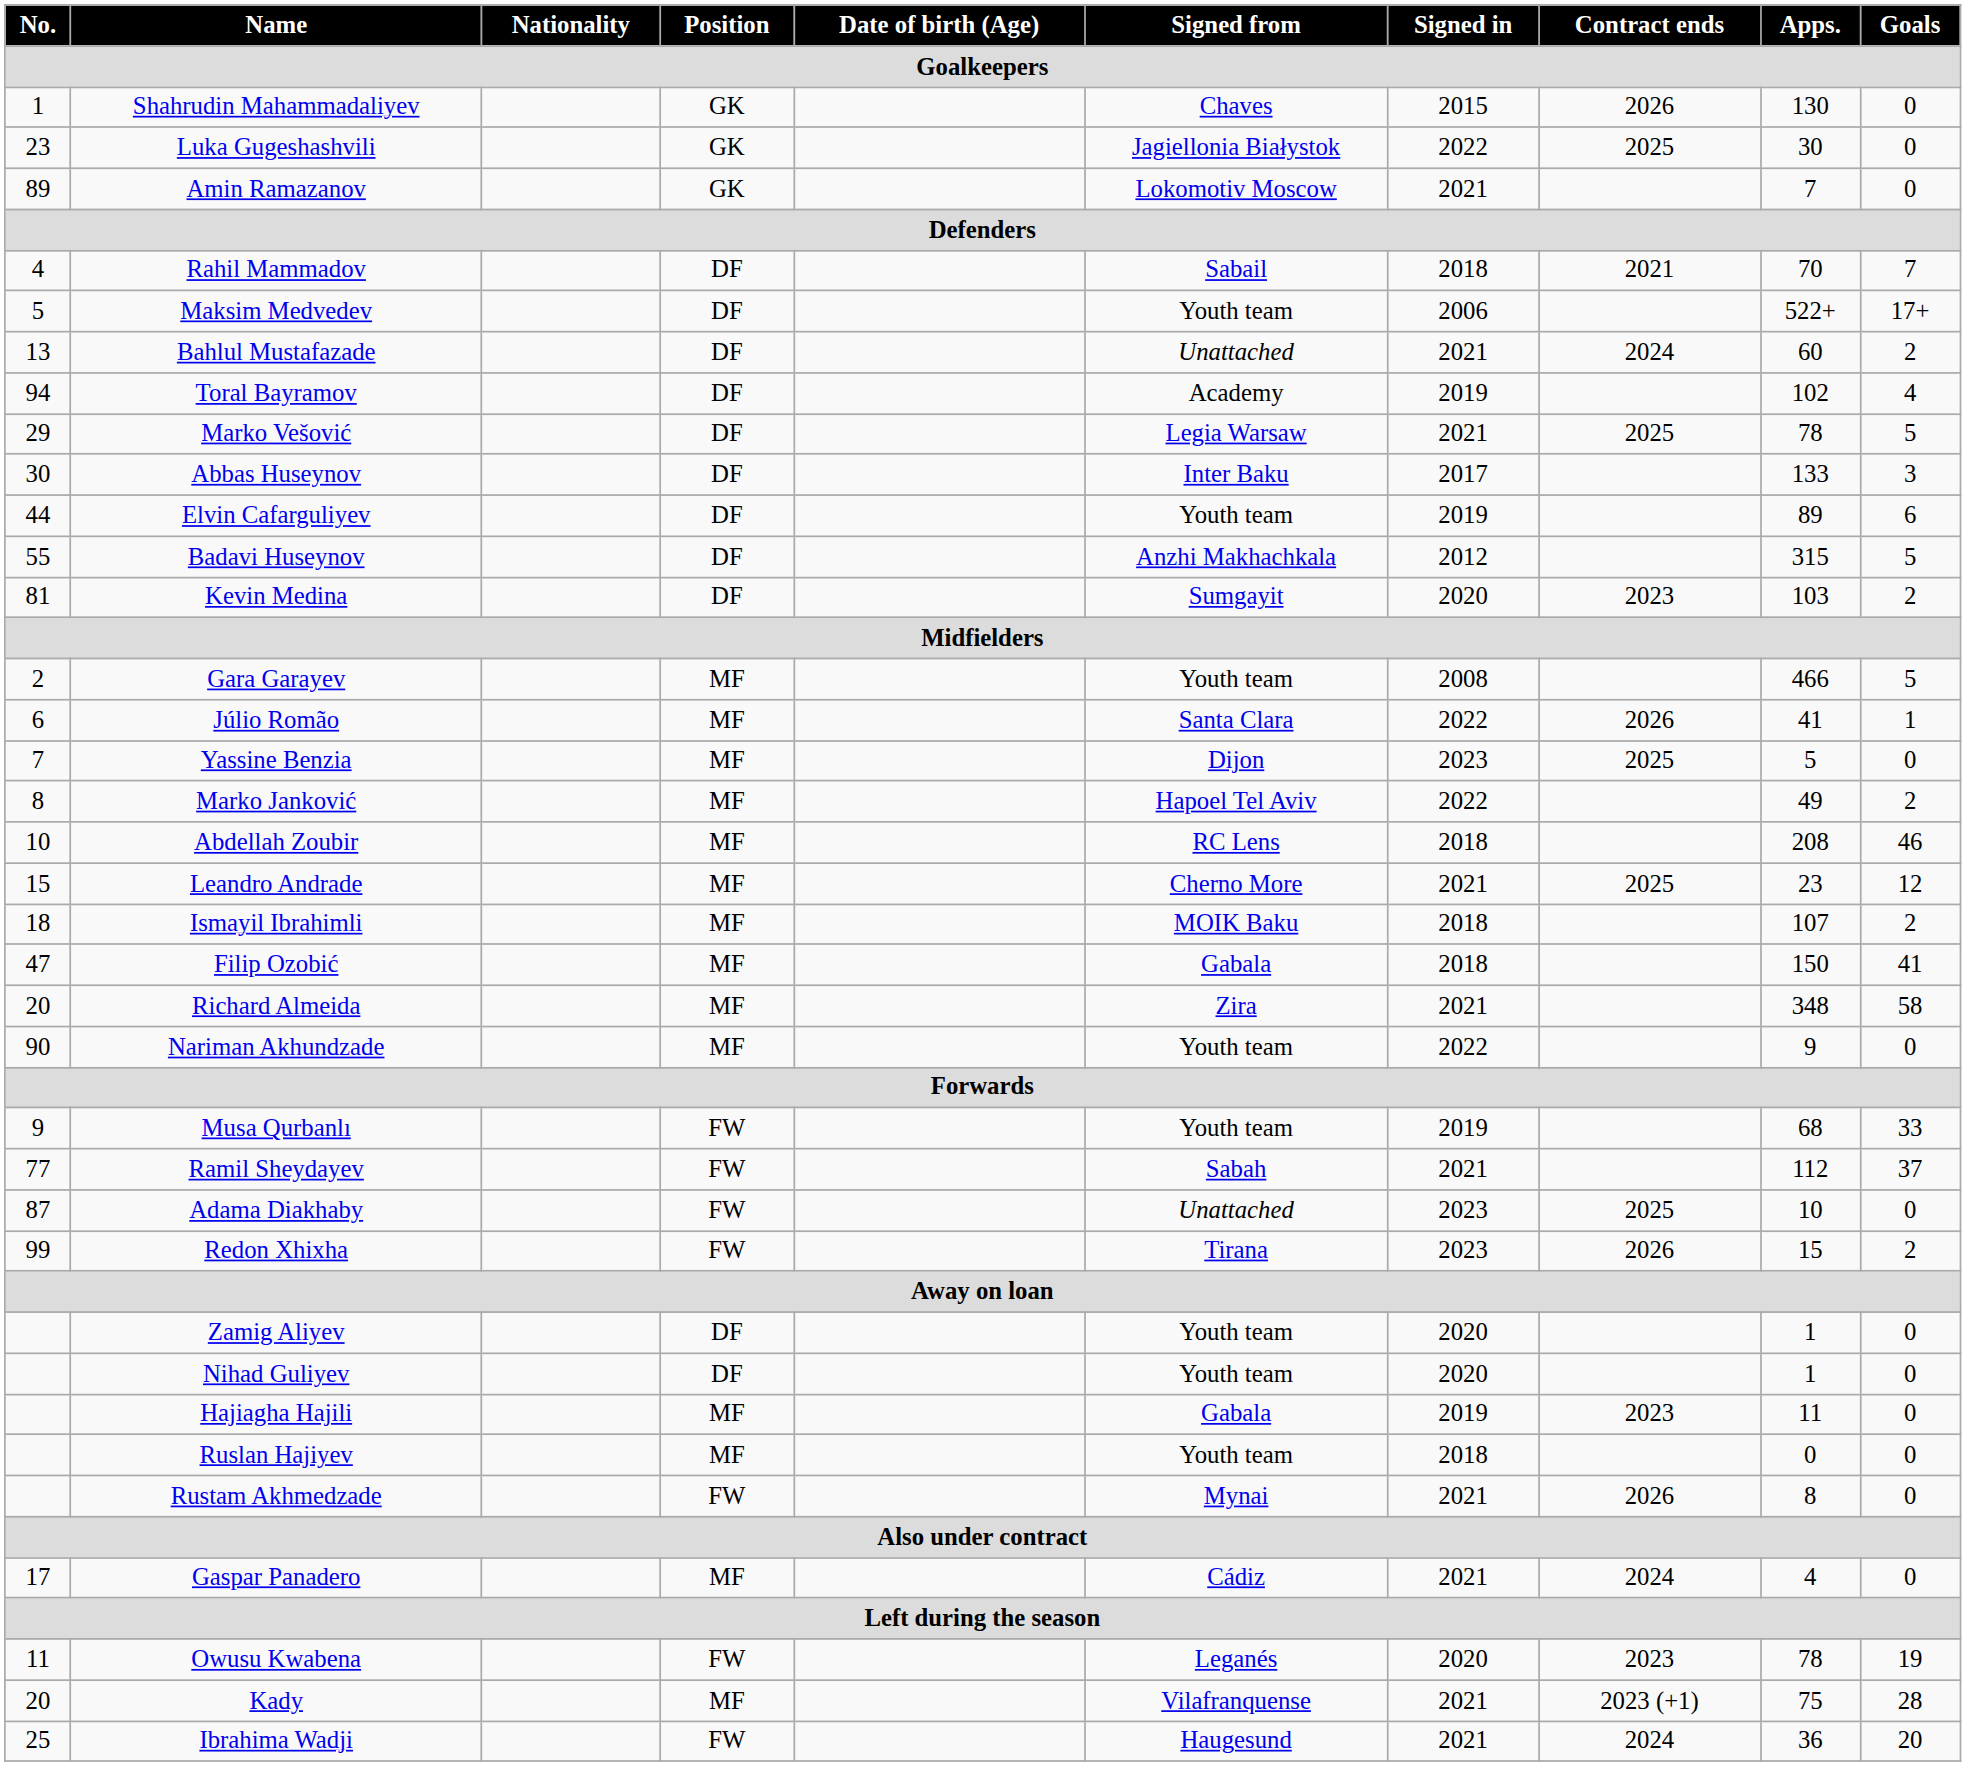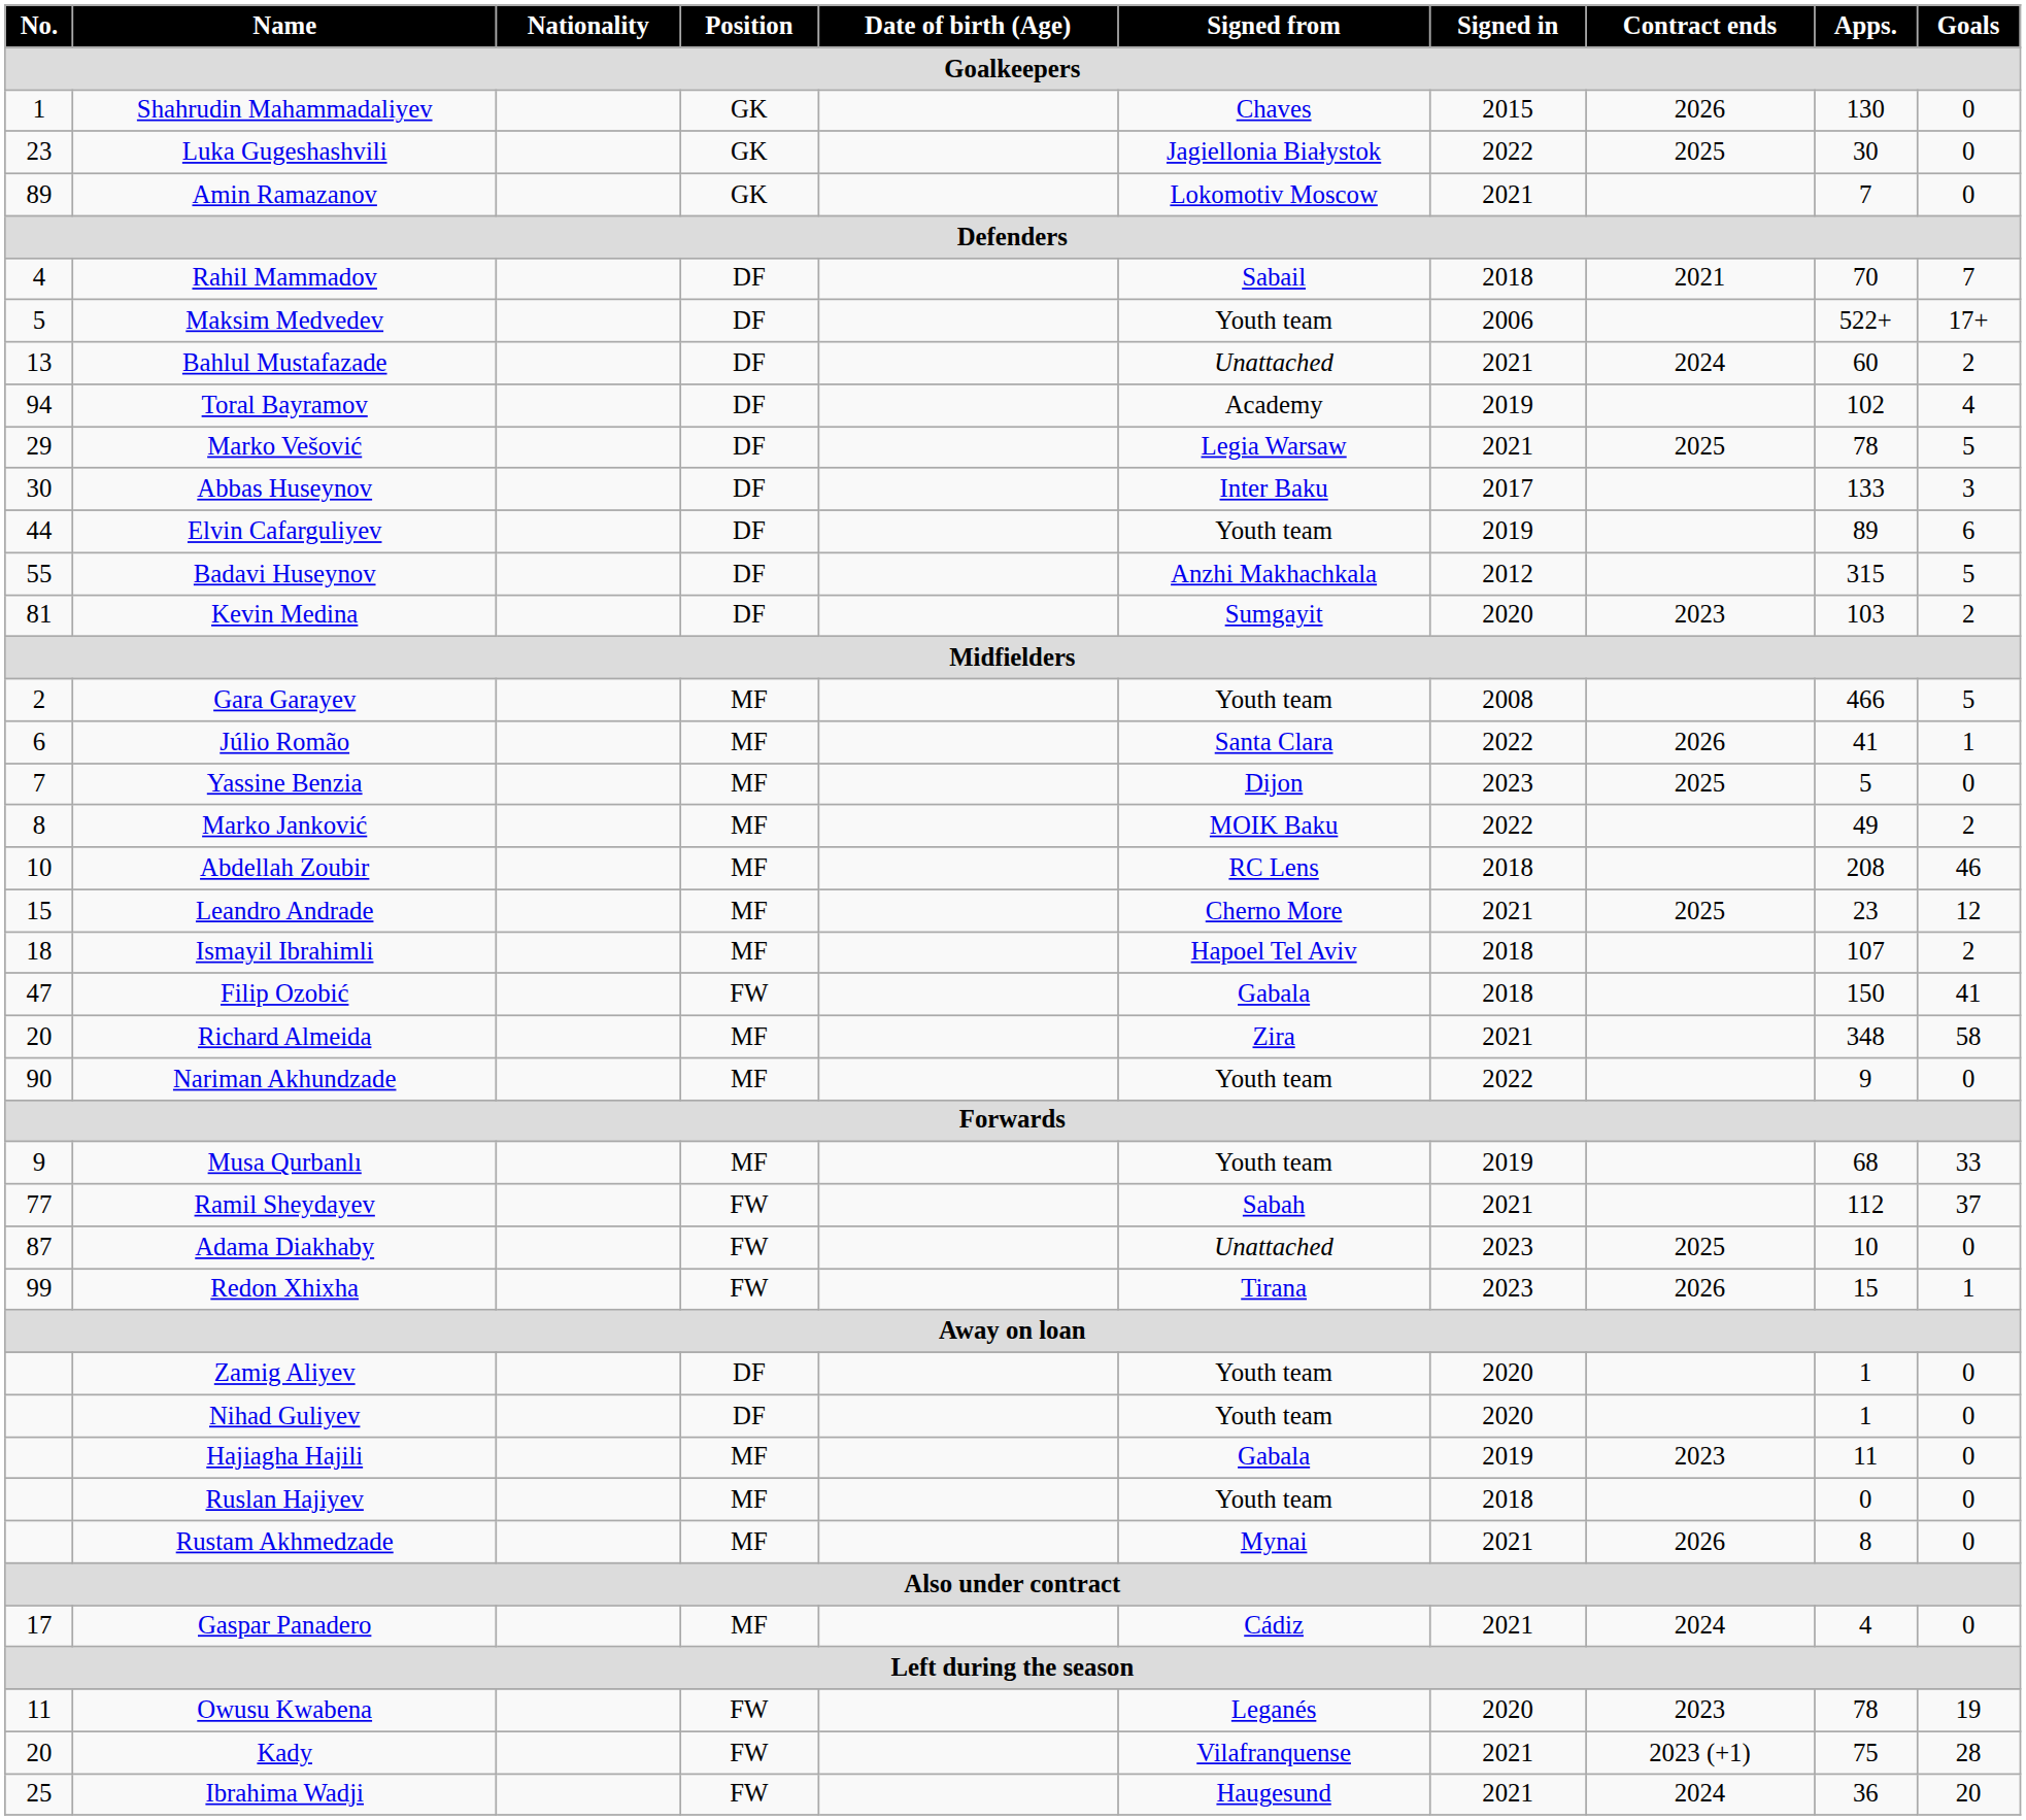 <table class="wikitable"  style="text-align:center; font-size:90%; width:90%;">
 <tr>
 <th style="background:#000000; color:#fff; text-align:center;">No.</th>
 <th style="background:#000000; color:#fff; text-align:center;">Name</th>
 <th style="background:#000000; color:#fff; text-align:center;">Nationality</th>
 <th style="background:#000000; color:#fff; text-align:center;">Position</th>
 <th style="background:#000000; color:#fff; text-align:center;">Date of birth (Age)</th>
 <th style="background:#000000; color:#fff; text-align:center;">Signed from</th>
 <th style="background:#000000; color:#fff; text-align:center;">Signed in</th>
 <th style="background:#000000; color:#fff; text-align:center;">Contract ends</th>
 <th style="background:#000000; color:#fff; text-align:center;">Apps.</th>
 <th style="background:#000000; color:#fff; text-align:center;">Goals</th>
 </tr>
 <tr>
 <th colspan="11"  style="background:#dcdcdc; text-align:center;">Goalkeepers</th>
 </tr>
 <tr>
 <td>1</td>
 <td><a href='#'>Shahrudin Mahammadaliyev</a></td>
 <td></td>
 <td>GK</td>
 <td></td>
 <td><a href='#'>Chaves</a></td>
 <td>2015</td>
 <td>2026</td>
 <td>130</td>
 <td>0</td>
 </tr>
 <tr>
 <td>23</td>
 <td><a href='#'>Luka Gugeshashvili</a></td>
 <td></td>
 <td>GK</td>
 <td></td>
 <td><a href='#'>Jagiellonia Białystok</a></td>
 <td>2022</td>
 <td>2025</td>
 <td>30</td>
 <td>0</td>
 </tr>
 <tr>
 <td>89</td>
 <td><a href='#'>Amin Ramazanov</a></td>
 <td></td>
 <td>GK</td>
 <td></td>
 <td><a href='#'>Lokomotiv Moscow</a></td>
 <td>2021</td>
 <td></td>
 <td>7</td>
 <td>0</td>
 </tr>
 <tr>
 <th colspan="11"  style="background:#dcdcdc; text-align:center;">Defenders</th>
 </tr>
 <tr>
 <td>4</td>
 <td><a href='#'>Rahil Mammadov</a></td>
 <td></td>
 <td>DF</td>
 <td></td>
 <td><a href='#'>Sabail</a></td>
 <td>2018</td>
 <td>2021</td>
 <td>70</td>
 <td>7</td>
 </tr>
 <tr>
 <td>5</td>
 <td><a href='#'>Maksim Medvedev</a></td>
 <td></td>
 <td>DF</td>
 <td></td>
 <td>Youth team</td>
 <td>2006</td>
 <td></td>
 <td>522+</td>
 <td>17+</td>
 </tr>
 <tr>
 <td>13</td>
 <td><a href='#'>Bahlul Mustafazade</a></td>
 <td></td>
 <td>DF</td>
 <td></td>
 <td><em>Unattached</em></td>
 <td>2021</td>
 <td>2024</td>
 <td>60</td>
 <td>2</td>
 </tr>
 <tr>
 <td>94</td>
 <td><a href='#'>Toral Bayramov</a></td>
 <td></td>
 <td>DF</td>
 <td></td>
 <td>Academy</td>
 <td>2019</td>
 <td></td>
 <td>102</td>
 <td>4</td>
 </tr>
 <tr>
 <td>29</td>
 <td><a href='#'>Marko Vešović</a></td>
 <td></td>
 <td>DF</td>
 <td></td>
 <td><a href='#'>Legia Warsaw</a></td>
 <td>2021</td>
 <td>2025</td>
 <td>78</td>
 <td>5</td>
 </tr>
 <tr>
 <td>30</td>
 <td><a href='#'>Abbas Huseynov</a></td>
 <td></td>
 <td>DF</td>
 <td></td>
 <td><a href='#'>Inter Baku</a></td>
 <td>2017</td>
 <td></td>
 <td>133</td>
 <td>3</td>
 </tr>
 <tr>
 <td>44</td>
 <td><a href='#'>Elvin Cafarguliyev</a></td>
 <td></td>
 <td>DF</td>
 <td></td>
 <td>Youth team</td>
 <td>2019</td>
 <td></td>
 <td>89</td>
 <td>6</td>
 </tr>
 <tr>
 <td>55</td>
 <td><a href='#'>Badavi Huseynov</a></td>
 <td></td>
 <td>DF</td>
 <td></td>
 <td><a href='#'>Anzhi Makhachkala</a></td>
 <td>2012</td>
 <td></td>
 <td>315</td>
 <td>5</td>
 </tr>
 <tr>
 <td>81</td>
 <td><a href='#'>Kevin Medina</a></td>
 <td></td>
 <td>DF</td>
 <td></td>
 <td><a href='#'>Sumgayit</a></td>
 <td>2020</td>
 <td>2023</td>
 <td>103</td>
 <td>2</td>
 </tr>
 <tr>
 <th colspan="11"  style="background:#dcdcdc; text-align:center;">Midfielders</th>
 </tr>
 <tr>
 <td>2</td>
 <td><a href='#'>Gara Garayev</a></td>
 <td></td>
 <td>MF</td>
 <td></td>
 <td>Youth team</td>
 <td>2008</td>
 <td></td>
 <td>466</td>
 <td>5</td>
 </tr>
 <tr>
 <td>6</td>
 <td><a href='#'>Júlio Romão</a></td>
 <td></td>
 <td>MF</td>
 <td></td>
 <td><a href='#'>Santa Clara</a></td>
 <td>2022</td>
 <td>2026</td>
 <td>41</td>
 <td>1</td>
 </tr>
 <tr>
 <td>7</td>
 <td><a href='#'>Yassine Benzia</a></td>
 <td></td>
 <td>MF</td>
 <td></td>
 <td><a href='#'>Dijon</a></td>
 <td>2023</td>
 <td>2025</td>
 <td>5</td>
 <td>0</td>
 </tr>
 <tr>
 <td>8</td>
 <td><a href='#'>Marko Janković</a></td>
 <td></td>
 <td>MF</td>
 <td></td>
-<td><a href='#'>Hapoel Tel Aviv</a></td>
+<td><a href='#'>MOIK Baku</a></td>
 <td>2022</td>
 <td></td>
 <td>49</td>
 <td>2</td>
 </tr>
 <tr>
 <td>10</td>
 <td><a href='#'>Abdellah Zoubir</a></td>
 <td></td>
 <td>MF</td>
 <td></td>
 <td><a href='#'>RC Lens</a></td>
 <td>2018</td>
 <td></td>
 <td>208</td>
 <td>46</td>
 </tr>
 <tr>
 <td>15</td>
 <td><a href='#'>Leandro Andrade</a></td>
 <td></td>
 <td>MF</td>
 <td></td>
 <td><a href='#'>Cherno More</a></td>
 <td>2021</td>
 <td>2025</td>
 <td>23</td>
 <td>12</td>
 </tr>
 <tr>
 <td>18</td>
 <td><a href='#'>Ismayil Ibrahimli</a></td>
 <td></td>
 <td>MF</td>
 <td></td>
-<td><a href='#'>MOIK Baku</a></td>
+<td><a href='#'>Hapoel Tel Aviv</a></td>
 <td>2018</td>
 <td></td>
 <td>107</td>
 <td>2</td>
 </tr>
 <tr>
 <td>47</td>
 <td><a href='#'>Filip Ozobić</a></td>
 <td></td>
-<td>MF</td>
+<td>FW</td>
 <td></td>
 <td><a href='#'>Gabala</a></td>
 <td>2018</td>
 <td></td>
 <td>150</td>
 <td>41</td>
 </tr>
 <tr>
 <td>20</td>
 <td><a href='#'>Richard Almeida</a></td>
 <td></td>
 <td>MF</td>
 <td></td>
 <td><a href='#'>Zira</a></td>
 <td>2021</td>
 <td></td>
 <td>348</td>
 <td>58</td>
 </tr>
 <tr>
 <td>90</td>
 <td><a href='#'>Nariman Akhundzade</a></td>
 <td></td>
 <td>MF</td>
 <td></td>
 <td>Youth team</td>
 <td>2022</td>
 <td></td>
 <td>9</td>
 <td>0</td>
 </tr>
 <tr>
 <th colspan="11"  style="background:#dcdcdc; text-align:center;">Forwards</th>
 </tr>
 <tr>
 <td>9</td>
 <td><a href='#'>Musa Qurbanlı</a></td>
 <td></td>
-<td>FW</td>
+<td>MF</td>
 <td></td>
 <td>Youth team</td>
 <td>2019</td>
 <td></td>
 <td>68</td>
 <td>33</td>
 </tr>
 <tr>
 <td>77</td>
 <td><a href='#'>Ramil Sheydayev</a></td>
 <td></td>
 <td>FW</td>
 <td></td>
 <td><a href='#'>Sabah</a></td>
 <td>2021</td>
 <td></td>
 <td>112</td>
 <td>37</td>
 </tr>
 <tr>
 <td>87</td>
 <td><a href='#'>Adama Diakhaby</a></td>
 <td></td>
 <td>FW</td>
 <td></td>
 <td><em>Unattached</em></td>
 <td>2023</td>
 <td>2025</td>
 <td>10</td>
 <td>0</td>
 </tr>
 <tr>
 <td>99</td>
 <td><a href='#'>Redon Xhixha</a></td>
 <td></td>
 <td>FW</td>
 <td></td>
 <td><a href='#'>Tirana</a></td>
 <td>2023</td>
 <td>2026</td>
 <td>15</td>
-<td>2</td>
+<td>1</td>
 </tr>
 <tr>
 <th colspan="11"  style="background:#dcdcdc; text-align:center;">Away on loan</th>
 </tr>
 <tr>
 <td></td>
 <td><a href='#'>Zamig Aliyev</a></td>
 <td></td>
 <td>DF</td>
 <td></td>
 <td>Youth team</td>
 <td>2020</td>
 <td></td>
 <td>1</td>
 <td>0</td>
 </tr>
 <tr>
 <td></td>
 <td><a href='#'>Nihad Guliyev</a></td>
 <td></td>
 <td>DF</td>
 <td></td>
 <td>Youth team</td>
 <td>2020</td>
 <td></td>
 <td>1</td>
 <td>0</td>
 </tr>
 <tr>
 <td></td>
 <td><a href='#'>Hajiagha Hajili</a></td>
 <td></td>
 <td>MF</td>
 <td></td>
 <td><a href='#'>Gabala</a></td>
 <td>2019</td>
 <td>2023</td>
 <td>11</td>
 <td>0</td>
 </tr>
 <tr>
 <td></td>
 <td><a href='#'>Ruslan Hajiyev</a></td>
 <td></td>
 <td>MF</td>
 <td></td>
 <td>Youth team</td>
 <td>2018</td>
 <td></td>
 <td>0</td>
 <td>0</td>
 </tr>
 <tr>
 <td></td>
 <td><a href='#'>Rustam Akhmedzade</a></td>
 <td></td>
-<td>FW</td>
+<td>MF</td>
 <td></td>
 <td><a href='#'>Mynai</a></td>
 <td>2021</td>
 <td>2026</td>
 <td>8</td>
 <td>0</td>
 </tr>
 <tr>
 <th colspan="11"  style="background:#dcdcdc; text-align:center;">Also under contract</th>
 </tr>
 <tr>
 <td>17</td>
 <td><a href='#'>Gaspar Panadero</a></td>
 <td></td>
 <td>MF</td>
 <td></td>
 <td><a href='#'>Cádiz</a></td>
 <td>2021</td>
 <td>2024</td>
 <td>4</td>
 <td>0</td>
 </tr>
 <tr>
 <th colspan="11"  style="background:#dcdcdc; text-align:center;">Left during the season</th>
 </tr>
 <tr>
 <td>11</td>
 <td><a href='#'>Owusu Kwabena</a></td>
 <td></td>
 <td>FW</td>
 <td></td>
 <td><a href='#'>Leganés</a></td>
 <td>2020</td>
 <td>2023</td>
 <td>78</td>
 <td>19</td>
 </tr>
 <tr>
 <td>20</td>
 <td><a href='#'>Kady</a></td>
 <td></td>
-<td>MF</td>
+<td>FW</td>
 <td></td>
 <td><a href='#'>Vilafranquense</a></td>
 <td>2021</td>
 <td>2023 (+1)</td>
 <td>75</td>
 <td>28</td>
 </tr>
 <tr>
 <td>25</td>
 <td><a href='#'>Ibrahima Wadji</a></td>
 <td></td>
 <td>FW</td>
 <td></td>
 <td><a href='#'>Haugesund</a></td>
 <td>2021</td>
 <td>2024</td>
 <td>36</td>
 <td>20</td>
 </tr>
 </table>
